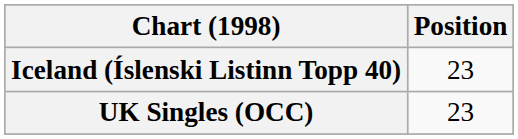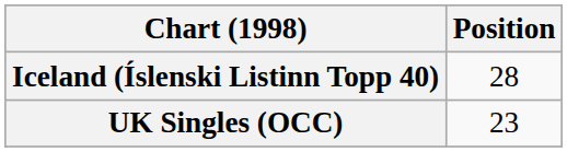 <table class="wikitable plainrowheaders" style="text-align:center">
 <tr>
 <th scope="col">Chart (1998)</th>
 <th scope="col">Position</th>
 </tr>
 <tr>
 <th scope="row">Iceland (Íslenski Listinn Topp 40)</th>
-<td>23</td>
+<td>28</td>
 </tr>
 <tr>
 <th scope="row">UK Singles (OCC)</th>
 <td>23</td>
 </tr>
 </table>
